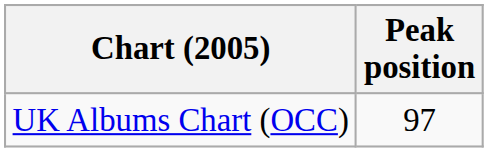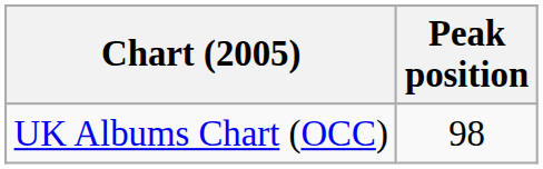 <table class="wikitable sortable">
 <tr>
 <th>Chart (2005)</th>
 <th>Peak<br>position</th>
 </tr>
 <tr>
 <td align="left"><a href='#'>UK Albums Chart</a> (<a href='#'>OCC</a>)</td>
-<td style="text-align:center;">97</td>
+<td style="text-align:center;">98</td>
 </tr>
 </table>
